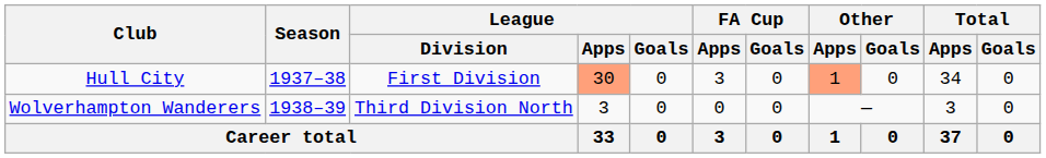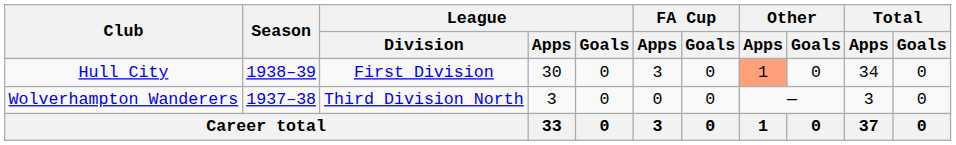 <table class="wikitable" style="text-align: center;">
 <tr>
 <th rowspan="2">Club</th>
 <th rowspan="2">Season</th>
 <th colspan="3">League</th>
 <th colspan="2">FA Cup</th>
 <th colspan="2">Other</th>
 <th colspan="2">Total</th>
 </tr>
 <tr>
 <th>Division</th>
 <th>Apps</th>
 <th>Goals</th>
 <th>Apps</th>
 <th>Goals</th>
 <th>Apps</th>
 <th>Goals</th>
 <th>Apps</th>
 <th>Goals</th>
 </tr>
 <tr>
 <td><a href='#'>Hull City</a></td>
-<td><a href='#'>1937–38</a></td>
+<td><a href='#'>1938–39</a></td>
 <td><a href='#'>First Division</a></td>
-<td style="background: lightsalmon;">30</td>
+<td>30</td>
 <td>0</td>
 <td>3</td>
 <td>0</td>
 <td style="background: lightsalmon;">1</td>
 <td>0</td>
 <td>34</td>
 <td>0</td>
 </tr>
 <tr>
 <td><a href='#'>Wolverhampton Wanderers</a></td>
-<td><a href='#'>1938–39</a></td>
+<td><a href='#'>1937–38</a></td>
 <td><a href='#'>Third Division North</a></td>
 <td>3</td>
 <td>0</td>
 <td>0</td>
 <td>0</td>
 <td colspan="2">―</td>
 <td>3</td>
 <td>0</td>
 </tr>
 <tr>
 <th colspan="3">Career total</th>
 <th>33</th>
 <th>0</th>
 <th>3</th>
 <th>0</th>
 <th>1</th>
 <th>0</th>
 <th>37</th>
 <th>0</th>
 </tr>
 </table>
